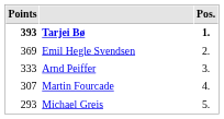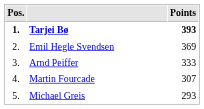 <table cellspacing="1" cellpadding="3" style="border:1px solid #AAAAAA;font-size:90%">
 <tr bgcolor="#E4E4E4">
+<th style="border-bottom:1px solid #AAAAAA" width=10>Pos.</th>
+<th style="border-bottom:1px solid #AAAAAA" width=200></th>
 <th style="border-bottom:1px solid #AAAAAA" width=20>Points</th>
-<th style="border-bottom:1px solid #AAAAAA" width=200></th>
-<th style="border-bottom:1px solid #AAAAAA" width=10>Pos.</th>
 </tr>
 <tr>
+<td align="center"><strong>1.</strong></td>
+<td> <strong><a href='#'>Tarjei Bø</a></strong></td>
 <td align="right"><strong>393</strong></td>
-<td> <strong><a href='#'>Tarjei Bø</a></strong></td>
-<td align="center"><strong>1.</strong></td>
 </tr>
 <tr>
+<td align="center">2.</td>
+<td> <a href='#'>Emil Hegle Svendsen</a></td>
 <td align="right">369</td>
-<td> <a href='#'>Emil Hegle Svendsen</a></td>
-<td align="center">2.</td>
 </tr>
 <tr>
+<td align="center">3.</td>
+<td> <a href='#'>Arnd Peiffer</a></td>
 <td align="right">333</td>
-<td> <a href='#'>Arnd Peiffer</a></td>
-<td align="center">3.</td>
 </tr>
 <tr>
+<td align="center">4.</td>
+<td> <a href='#'>Martin Fourcade</a></td>
 <td align="right">307</td>
-<td> <a href='#'>Martin Fourcade</a></td>
-<td align="center">4.</td>
 </tr>
 <tr>
+<td align="center">5.</td>
+<td> <a href='#'>Michael Greis</a></td>
 <td align="right">293</td>
-<td> <a href='#'>Michael Greis</a></td>
-<td align="center">5.</td>
 </tr>
 </table>
